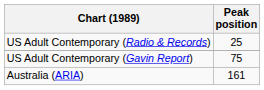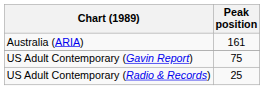 <table class="wikitable sortable">
 <tr>
 <th>Chart (1989)</th>
 <th>Peak<br>position</th>
 </tr>
 <tr>
-<td>US Adult Contemporary (<em><a href='#'>Radio & Records</a></em>)</td>
-<td align="center">25</td>
+<td>Australia (<a href='#'>ARIA</a>)</td>
+<td align="center">161</td>
 </tr>
 <tr>
 </tr>
 <tr>
 <td>US Adult Contemporary (<em><a href='#'>Gavin Report</a></em>)</td>
 <td align="center">75</td>
 </tr>
 <tr>
-<td>Australia (<a href='#'>ARIA</a>)</td>
-<td align="center">161</td>
+<td>US Adult Contemporary (<em><a href='#'>Radio & Records</a></em>)</td>
+<td align="center">25</td>
 </tr>
 </table>
